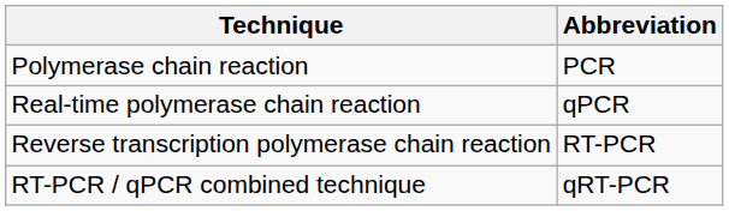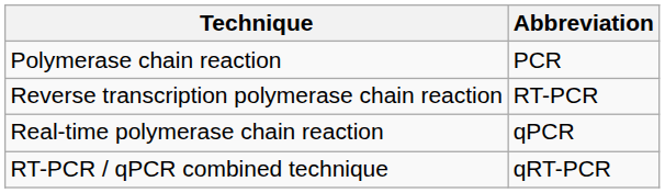 <table class="wikitable">
 <tr>
 <th>Technique</th>
 <th>Abbreviation</th>
 </tr>
 <tr>
 <td>Polymerase chain reaction</td>
 <td>PCR</td>
 </tr>
 <tr>
+<td>Reverse transcription polymerase chain reaction</td>
+<td>RT-PCR</td>
+</tr>
+<tr>
 <td>Real-time polymerase chain reaction</td>
 <td>qPCR</td>
-</tr>
-<tr>
-<td>Reverse transcription polymerase chain reaction</td>
-<td>RT-PCR</td>
 </tr>
 <tr>
 <td>RT-PCR / qPCR combined technique</td>
 <td>qRT-PCR</td>
 </tr>
 </table>
